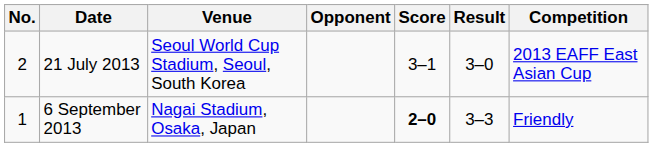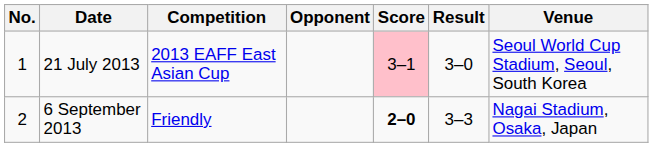 <table class="wikitable sortable">
 <tr>
 <th scope="col">No.</th>
 <th scope="col">Date</th>
-<th scope="col">Venue</th>
+<th scope="col">Competition</th>
 <th scope="col">Opponent</th>
 <th scope="col">Score</th>
 <th scope="col">Result</th>
-<th scope="col">Competition</th>
+<th scope="col">Venue</th>
+</tr>
+<tr>
+<td style="text-align:center">1</td>
+<td>21 July 2013</td>
+<td><a href='#'>2013 EAFF East Asian Cup</a></td>
+<td></td>
+<td style="background: pink; text-align:center">3–1</td>
+<td style="text-align:center">3–0</td>
+<td><a href='#'>Seoul World Cup Stadium</a>, <a href='#'>Seoul</a>, South Korea</td>
 </tr>
 <tr>
 <td style="text-align:center">2</td>
-<td>21 July 2013</td>
-<td><a href='#'>Seoul World Cup Stadium</a>, <a href='#'>Seoul</a>, South Korea</td>
-<td></td>
-<td style="text-align:center">3–1</td>
-<td style="text-align:center">3–0</td>
-<td><a href='#'>2013 EAFF East Asian Cup</a></td>
-</tr>
-<tr>
-<td style="text-align:center">1</td>
 <td>6 September 2013</td>
-<td><a href='#'>Nagai Stadium</a>, <a href='#'>Osaka</a>, Japan</td>
+<td><a href='#'>Friendly</a></td>
 <td></td>
 <td style="text-align:center"><strong>2–0</strong></td>
 <td style="text-align:center">3–3</td>
-<td><a href='#'>Friendly</a></td>
+<td><a href='#'>Nagai Stadium</a>, <a href='#'>Osaka</a>, Japan</td>
 </tr>
 </table>
